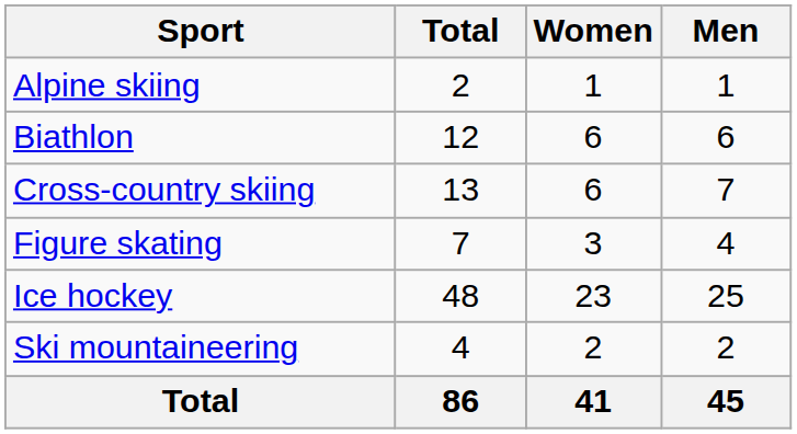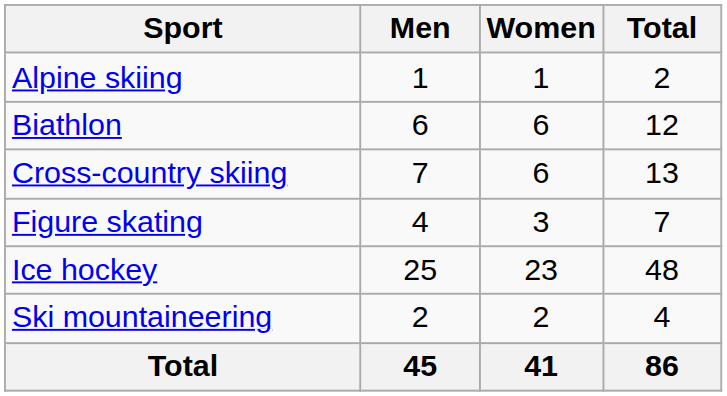 <table class="wikitable sortable" style="text-align:center">
 <tr>
 <th width=180>Sport</th>
+<th width=55>Men</th>
+<th width=55>Women</th>
 <th width=55>Total</th>
-<th width=55>Women</th>
-<th width=55>Men</th>
 </tr>
 <tr>
 <td align=left><a href='#'>Alpine skiing</a></td>
-<td>2</td>
 <td>1</td>
 <td>1</td>
+<td>2</td>
 </tr>
 <tr>
 <td align=left><a href='#'>Biathlon</a></td>
-<td>12</td>
 <td>6</td>
 <td>6</td>
+<td>12</td>
 </tr>
 <tr>
 <td align=left><a href='#'>Cross-country skiing</a></td>
+<td>7</td>
+<td>6</td>
 <td>13</td>
-<td>6</td>
+</tr>
+<tr>
+<td align=left><a href='#'>Figure skating</a></td>
+<td>4</td>
+<td>3</td>
 <td>7</td>
 </tr>
 <tr>
-<td align=left><a href='#'>Figure skating</a></td>
-<td>7</td>
-<td>3</td>
+<td align=left><a href='#'>Ice hockey</a></td>
+<td>25</td>
+<td>23</td>
+<td>48</td>
+</tr>
+<tr>
+<td align=left><a href='#'>Ski mountaineering</a></td>
+<td>2</td>
+<td>2</td>
 <td>4</td>
 </tr>
 <tr>
-<td align=left><a href='#'>Ice hockey</a></td>
-<td>48</td>
-<td>23</td>
-<td>25</td>
-</tr>
-<tr>
-<td align=left><a href='#'>Ski mountaineering</a></td>
-<td>4</td>
-<td>2</td>
-<td>2</td>
-</tr>
-<tr>
 <th>Total</th>
+<th>45</th>
+<th>41</th>
 <th>86</th>
-<th>41</th>
-<th>45</th>
 </tr>
 </table>
